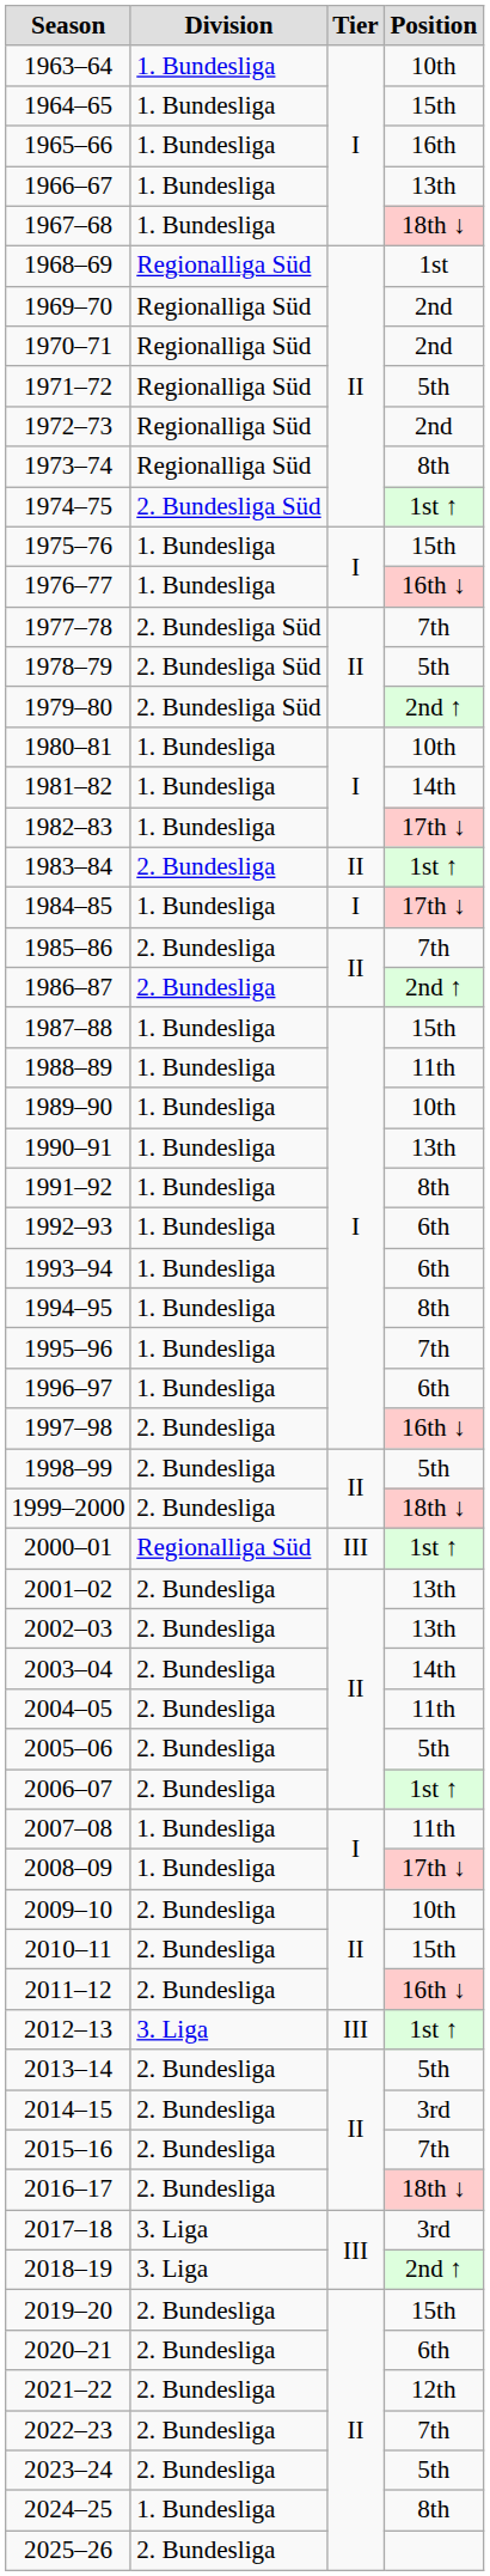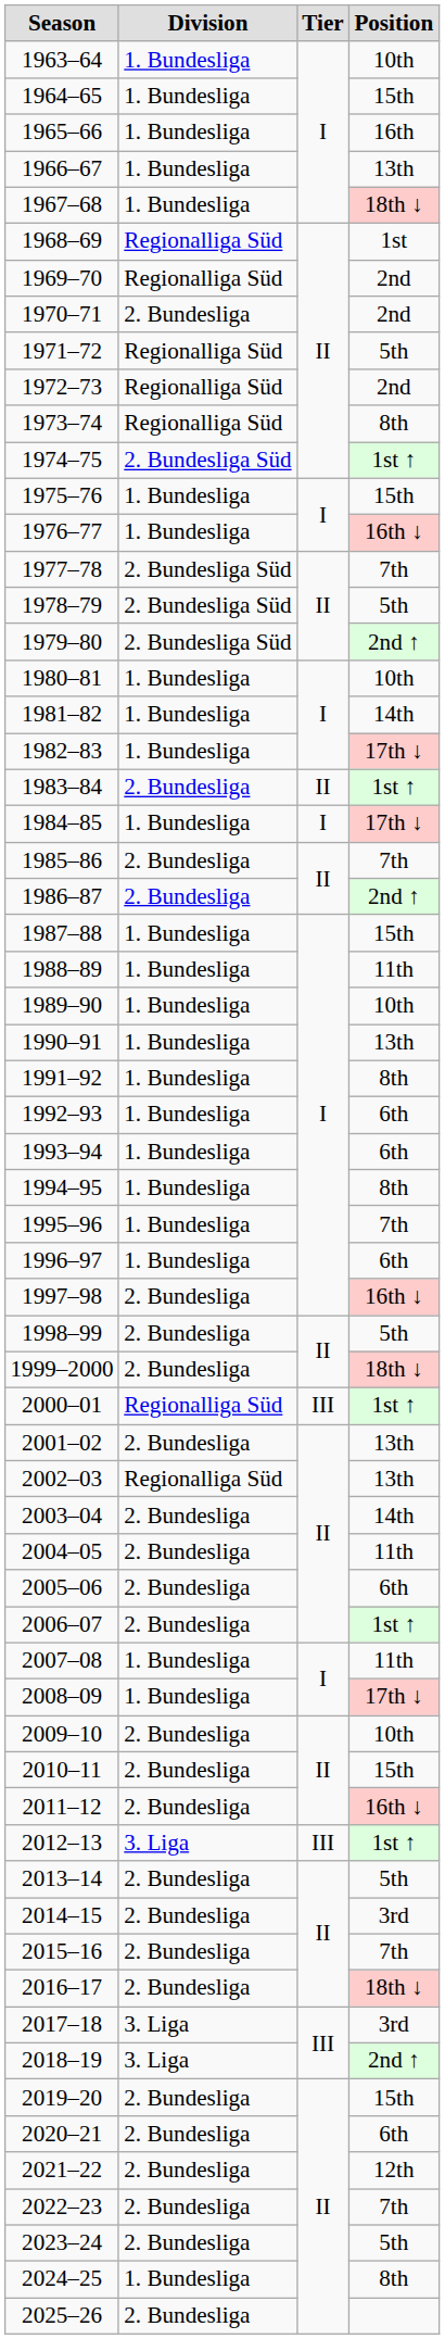 <table class="wikitable">
 <tr style="text-align:center; background:#dfdfdf;">
 <td><strong>Season</strong></td>
 <td><strong>Division</strong></td>
 <td><strong>Tier</strong></td>
 <td><strong>Position</strong></td>
 </tr>
 <tr style="text-align:center;">
 <td>1963–64</td>
 <td style="text-align:left;"><a href='#'>1. Bundesliga</a></td>
 <td rowspan=5>I</td>
 <td>10th</td>
 </tr>
 <tr style="text-align:center;">
 <td>1964–65</td>
 <td style="text-align:left;">1. Bundesliga</td>
 <td>15th</td>
 </tr>
 <tr style="text-align:center;">
 <td>1965–66</td>
 <td style="text-align:left;">1. Bundesliga</td>
 <td>16th</td>
 </tr>
 <tr style="text-align:center;">
 <td>1966–67</td>
 <td style="text-align:left;">1. Bundesliga</td>
 <td>13th</td>
 </tr>
 <tr style="text-align:center;">
 <td>1967–68</td>
 <td style="text-align:left;">1. Bundesliga</td>
 <td style="background:#ffcccc">18th ↓</td>
 </tr>
 <tr style="text-align:center;">
 <td>1968–69</td>
 <td style="text-align:left;"><a href='#'>Regionalliga Süd</a></td>
 <td rowspan=7>II</td>
 <td>1st</td>
 </tr>
 <tr style="text-align:center;">
 <td>1969–70</td>
 <td style="text-align:left;">Regionalliga Süd</td>
 <td>2nd</td>
 </tr>
 <tr style="text-align:center;">
 <td>1970–71</td>
-<td style="text-align:left;">Regionalliga Süd</td>
+<td style="text-align:left;">2. Bundesliga</td>
 <td>2nd</td>
 </tr>
 <tr style="text-align:center;">
 <td>1971–72</td>
 <td style="text-align:left;">Regionalliga Süd</td>
 <td>5th</td>
 </tr>
 <tr style="text-align:center;">
 <td>1972–73</td>
 <td style="text-align:left;">Regionalliga Süd</td>
 <td>2nd</td>
 </tr>
 <tr style="text-align:center;">
 <td>1973–74</td>
 <td style="text-align:left;">Regionalliga Süd</td>
 <td>8th</td>
 </tr>
 <tr style="text-align:center;">
 <td>1974–75</td>
 <td style="text-align:left;"><a href='#'>2. Bundesliga Süd</a></td>
 <td style="background:#ddffdd">1st ↑</td>
 </tr>
 <tr style="text-align:center;">
 <td>1975–76</td>
 <td style="text-align:left;">1. Bundesliga</td>
 <td rowspan=2>I</td>
 <td>15th</td>
 </tr>
 <tr style="text-align:center;">
 <td>1976–77</td>
 <td style="text-align:left;">1. Bundesliga</td>
 <td style="background:#ffcccc">16th ↓</td>
 </tr>
 <tr style="text-align:center;">
 <td>1977–78</td>
 <td style="text-align:left;">2. Bundesliga Süd</td>
 <td rowspan=3>II</td>
 <td>7th</td>
 </tr>
 <tr style="text-align:center;">
 <td>1978–79</td>
 <td style="text-align:left;">2. Bundesliga Süd</td>
 <td>5th</td>
 </tr>
 <tr style="text-align:center;">
 <td>1979–80</td>
 <td style="text-align:left;">2. Bundesliga Süd</td>
 <td style="background:#ddffdd">2nd ↑</td>
 </tr>
 <tr style="text-align:center;">
 <td>1980–81</td>
 <td style="text-align:left;">1. Bundesliga</td>
 <td rowspan=3>I</td>
 <td>10th</td>
 </tr>
 <tr style="text-align:center;">
 <td>1981–82</td>
 <td style="text-align:left;">1. Bundesliga</td>
 <td>14th</td>
 </tr>
 <tr style="text-align:center;">
 <td>1982–83</td>
 <td style="text-align:left;">1. Bundesliga</td>
 <td style="background:#ffcccc">17th ↓</td>
 </tr>
 <tr style="text-align:center;">
 <td>1983–84</td>
 <td style="text-align:left;"><a href='#'>2. Bundesliga</a></td>
 <td>II</td>
 <td style="background:#ddffdd">1st ↑</td>
 </tr>
 <tr style="text-align:center;">
 <td>1984–85</td>
 <td style="text-align:left;">1. Bundesliga</td>
 <td>I</td>
 <td style="background:#ffcccc">17th ↓</td>
 </tr>
 <tr style="text-align:center;">
 <td>1985–86</td>
 <td style="text-align:left;">2. Bundesliga</td>
 <td rowspan=2>II</td>
 <td>7th</td>
 </tr>
 <tr style="text-align:center;">
 <td>1986–87</td>
 <td style="text-align:left;"><a href='#'>2. Bundesliga</a></td>
 <td style="background:#ddffdd">2nd ↑</td>
 </tr>
 <tr style="text-align:center;">
 <td>1987–88</td>
 <td style="text-align:left;">1. Bundesliga</td>
 <td rowspan=11>I</td>
 <td>15th</td>
 </tr>
 <tr style="text-align:center;">
 <td>1988–89</td>
 <td style="text-align:left;">1. Bundesliga</td>
 <td>11th</td>
 </tr>
 <tr style="text-align:center;">
 <td>1989–90</td>
 <td style="text-align:left;">1. Bundesliga</td>
 <td>10th</td>
 </tr>
 <tr style="text-align:center;">
 <td>1990–91</td>
 <td style="text-align:left;">1. Bundesliga</td>
 <td>13th</td>
 </tr>
 <tr style="text-align:center;">
 <td>1991–92</td>
 <td style="text-align:left;">1. Bundesliga</td>
 <td>8th</td>
 </tr>
 <tr style="text-align:center;">
 <td>1992–93</td>
 <td style="text-align:left;">1. Bundesliga</td>
 <td>6th</td>
 </tr>
 <tr style="text-align:center;">
 <td>1993–94</td>
 <td style="text-align:left;">1. Bundesliga</td>
 <td>6th</td>
 </tr>
 <tr style="text-align:center;">
 <td>1994–95</td>
 <td style="text-align:left;">1. Bundesliga</td>
 <td>8th</td>
 </tr>
 <tr style="text-align:center;">
 <td>1995–96</td>
 <td style="text-align:left;">1. Bundesliga</td>
 <td>7th</td>
 </tr>
 <tr style="text-align:center;">
 <td>1996–97</td>
 <td style="text-align:left;">1. Bundesliga</td>
 <td>6th</td>
 </tr>
 <tr style="text-align:center;">
 <td>1997–98</td>
 <td style="text-align:left;">2. Bundesliga</td>
 <td style="background:#ffcccc">16th ↓</td>
 </tr>
 <tr style="text-align:center;">
 <td>1998–99</td>
 <td style="text-align:left;">2. Bundesliga</td>
 <td rowspan=2>II</td>
 <td>5th</td>
 </tr>
 <tr style="text-align:center;">
 <td>1999–2000</td>
 <td style="text-align:left;">2. Bundesliga</td>
 <td style="background:#ffcccc">18th ↓</td>
 </tr>
 <tr style="text-align:center;">
 <td>2000–01</td>
 <td style="text-align:left;"><a href='#'>Regionalliga Süd</a></td>
 <td>III</td>
 <td style="background:#ddffdd">1st ↑</td>
 </tr>
 <tr style="text-align:center;">
 <td>2001–02</td>
 <td style="text-align:left;">2. Bundesliga</td>
 <td rowspan=6>II</td>
 <td>13th</td>
 </tr>
 <tr style="text-align:center;">
 <td>2002–03</td>
-<td style="text-align:left;">2. Bundesliga</td>
+<td style="text-align:left;">Regionalliga Süd</td>
 <td>13th</td>
 </tr>
 <tr style="text-align:center;">
 <td>2003–04</td>
 <td style="text-align:left;">2. Bundesliga</td>
 <td>14th</td>
 </tr>
 <tr style="text-align:center;">
 <td>2004–05</td>
 <td style="text-align:left;">2. Bundesliga</td>
 <td>11th</td>
 </tr>
 <tr style="text-align:center;">
 <td>2005–06</td>
 <td style="text-align:left;">2. Bundesliga</td>
-<td>5th</td>
+<td>6th</td>
 </tr>
 <tr style="text-align:center;">
 <td>2006–07</td>
 <td style="text-align:left;">2. Bundesliga</td>
 <td style="background:#ddffdd">1st ↑</td>
 </tr>
 <tr style="text-align:center;">
 <td>2007–08</td>
 <td style="text-align:left;">1. Bundesliga</td>
 <td rowspan=2>I</td>
 <td>11th</td>
 </tr>
 <tr style="text-align:center;">
 <td>2008–09</td>
 <td style="text-align:left;">1. Bundesliga</td>
 <td style="background:#ffcccc">17th ↓</td>
 </tr>
 <tr style="text-align:center;">
 <td>2009–10</td>
 <td style="text-align:left;">2. Bundesliga</td>
 <td rowspan=3>II</td>
 <td>10th</td>
 </tr>
 <tr style="text-align:center;">
 <td>2010–11</td>
 <td style="text-align:left;">2. Bundesliga</td>
 <td>15th</td>
 </tr>
 <tr style="text-align:center;">
 <td>2011–12</td>
 <td style="text-align:left;">2. Bundesliga</td>
 <td style="background:#ffcccc">16th ↓</td>
 </tr>
 <tr style="text-align:center;">
 <td>2012–13</td>
 <td style="text-align:left;"><a href='#'>3. Liga</a></td>
 <td>III</td>
 <td style="background:#ddffdd">1st ↑</td>
 </tr>
 <tr style="text-align:center;">
 <td>2013–14</td>
 <td style="text-align:left;">2. Bundesliga</td>
 <td rowspan=4>II</td>
 <td>5th</td>
 </tr>
 <tr style="text-align:center;">
 <td>2014–15</td>
 <td style="text-align:left;">2. Bundesliga</td>
 <td>3rd</td>
 </tr>
 <tr style="text-align:center;">
 <td>2015–16</td>
 <td style="text-align:left;">2. Bundesliga</td>
 <td>7th</td>
 </tr>
 <tr style="text-align:center;">
 <td>2016–17</td>
 <td style="text-align:left;">2. Bundesliga</td>
 <td style="background:#ffcccc">18th ↓</td>
 </tr>
 <tr style="text-align:center;">
 <td>2017–18</td>
 <td style="text-align:left;">3. Liga</td>
 <td rowspan=2>III</td>
 <td>3rd</td>
 </tr>
 <tr style="text-align:center;">
 <td>2018–19</td>
 <td style="text-align:left;">3. Liga</td>
 <td style="background:#ddffdd">2nd ↑</td>
 </tr>
 <tr style="text-align:center;">
 <td>2019–20</td>
 <td style="text-align:left;">2. Bundesliga</td>
 <td rowspan=7>II</td>
 <td>15th</td>
 </tr>
 <tr style="text-align:center;">
 <td>2020–21</td>
 <td style="text-align:left;">2. Bundesliga</td>
 <td>6th</td>
 </tr>
 <tr style="text-align:center;">
 <td>2021–22</td>
 <td style="text-align:left;">2. Bundesliga</td>
 <td>12th</td>
 </tr>
 <tr style="text-align:center;">
 <td>2022–23</td>
 <td style="text-align:left;">2. Bundesliga</td>
 <td>7th</td>
 </tr>
 <tr style="text-align:center;">
 <td>2023–24</td>
 <td style="text-align:left;">2. Bundesliga</td>
 <td>5th</td>
 </tr>
 <tr style="text-align:center;">
 <td>2024–25</td>
 <td style="text-align:left;">1. Bundesliga</td>
 <td>8th</td>
 </tr>
 <tr style="text-align:center;">
 <td>2025–26</td>
 <td style="text-align:left;">2. Bundesliga</td>
 <td></td>
 </tr>
 </table>
